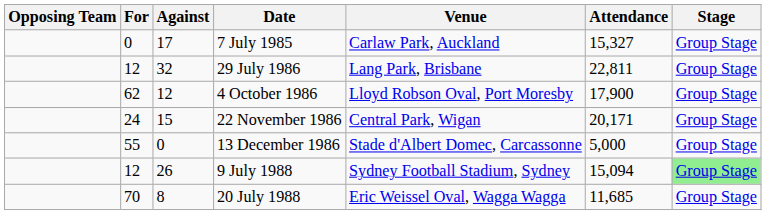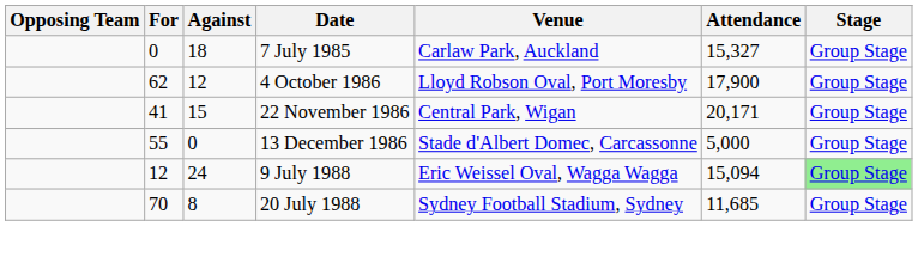 <table class="wikitable">
 <tr>
 <th>Opposing Team</th>
 <th>For</th>
 <th>Against</th>
 <th>Date</th>
 <th>Venue</th>
 <th>Attendance</th>
 <th>Stage</th>
 </tr>
 <tr>
 <td></td>
 <td>0</td>
-<td>17</td>
+<td>18</td>
 <td>7 July 1985</td>
 <td><a href='#'>Carlaw Park</a>, <a href='#'>Auckland</a></td>
 <td>15,327</td>
-<td><a href='#'>Group Stage</a></td>
-</tr>
-<tr>
-<td></td>
-<td>12</td>
-<td>32</td>
-<td>29 July 1986</td>
-<td><a href='#'>Lang Park</a>, <a href='#'>Brisbane</a></td>
-<td>22,811</td>
 <td><a href='#'>Group Stage</a></td>
 </tr>
 <tr>
 <td></td>
 <td>62</td>
 <td>12</td>
 <td>4 October 1986</td>
 <td><a href='#'>Lloyd Robson Oval</a>, <a href='#'>Port Moresby</a></td>
 <td>17,900</td>
 <td><a href='#'>Group Stage</a></td>
 </tr>
 <tr>
 <td></td>
-<td>24</td>
+<td>41</td>
 <td>15</td>
 <td>22 November 1986</td>
 <td><a href='#'>Central Park</a>, <a href='#'>Wigan</a></td>
 <td>20,171</td>
 <td><a href='#'>Group Stage</a></td>
 </tr>
 <tr>
 <td></td>
 <td>55</td>
 <td>0</td>
 <td>13 December 1986</td>
 <td><a href='#'>Stade d'Albert Domec</a>, <a href='#'>Carcassonne</a></td>
 <td>5,000</td>
 <td><a href='#'>Group Stage</a></td>
 </tr>
 <tr>
 <td></td>
 <td>12</td>
-<td>26</td>
+<td>24</td>
 <td>9 July 1988</td>
-<td><a href='#'>Sydney Football Stadium</a>, <a href='#'>Sydney</a></td>
+<td><a href='#'>Eric Weissel Oval</a>, <a href='#'>Wagga Wagga</a></td>
 <td>15,094</td>
 <td style="background: lightgreen;"><a href='#'>Group Stage</a></td>
 </tr>
 <tr>
 <td></td>
 <td>70</td>
 <td>8</td>
 <td>20 July 1988</td>
-<td><a href='#'>Eric Weissel Oval</a>, <a href='#'>Wagga Wagga</a></td>
+<td><a href='#'>Sydney Football Stadium</a>, <a href='#'>Sydney</a></td>
 <td>11,685</td>
 <td><a href='#'>Group Stage</a></td>
 </tr>
 </table>
